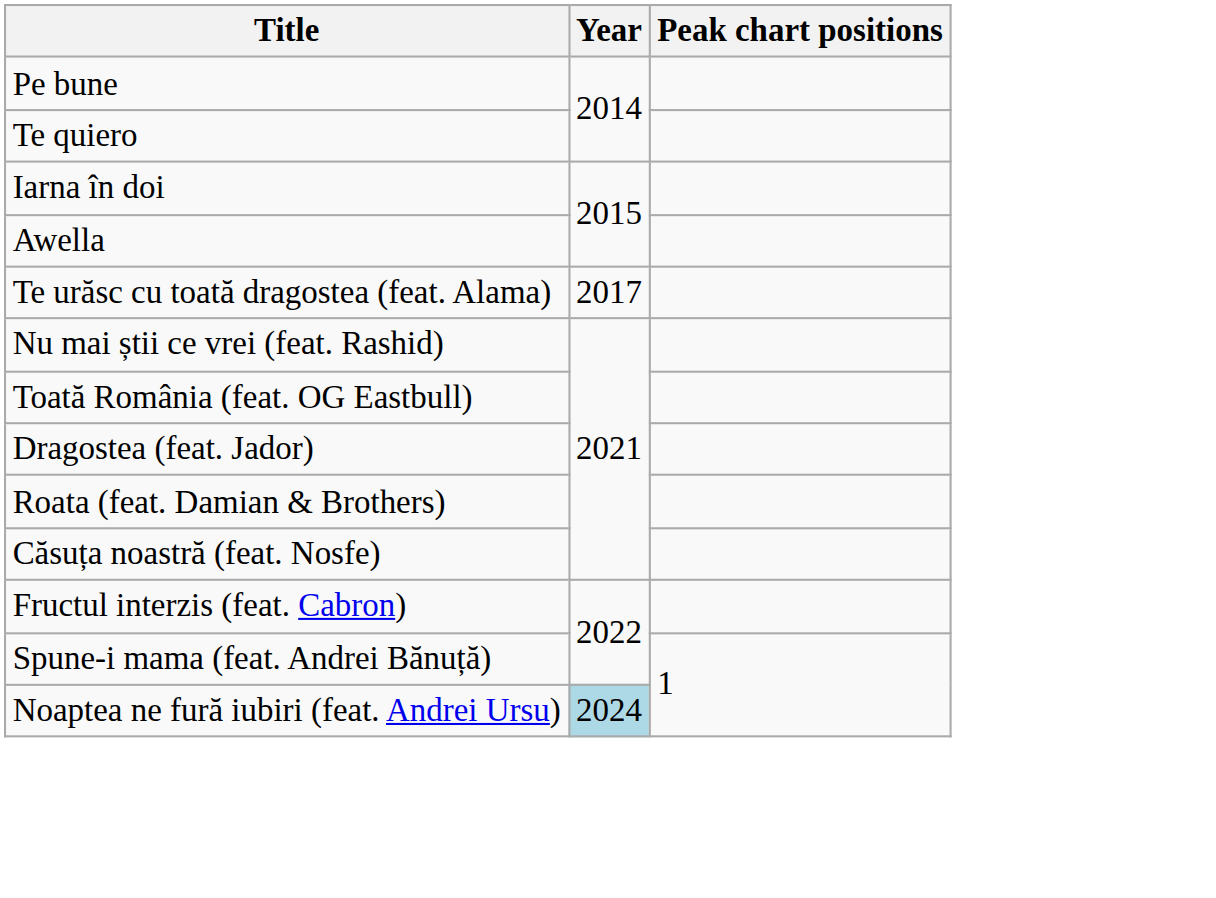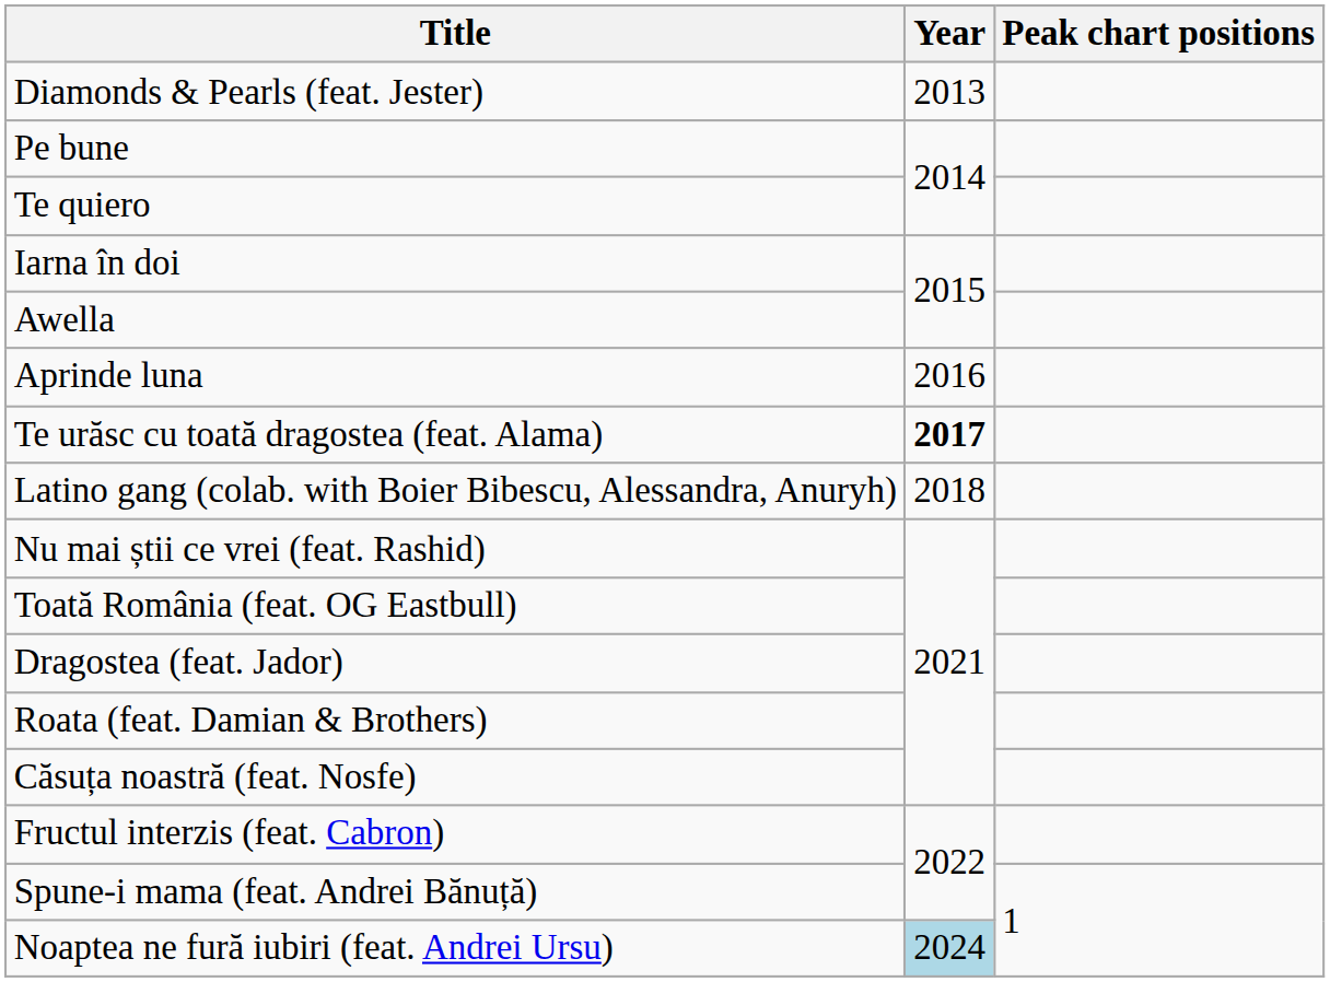 <table class="wikitable">
 <tr>
 <th>Title</th>
 <th>Year</th>
 <th>Peak chart positions</th>
+</tr>
+<tr>
+<td>Diamonds & Pearls (feat. Jester)</td>
+<td>2013</td>
+<td></td>
 </tr>
 <tr>
 <td>Pe bune</td>
 <td rowspan="2">2014</td>
 <td></td>
 </tr>
 <tr>
 <td>Te quiero</td>
 <td></td>
 </tr>
 <tr>
 <td>Iarna în doi</td>
 <td rowspan="2">2015</td>
 <td></td>
 </tr>
 <tr>
 <td>Awella</td>
 <td></td>
 </tr>
 <tr>
+<td>Aprinde luna</td>
+<td>2016</td>
+<td></td>
+</tr>
+<tr>
 <td>Te urăsc cu toată dragostea (feat. Alama)</td>
-<td>2017</td>
+<td><strong>2017</strong></td>
+<td></td>
+</tr>
+<tr>
+<td>Latino gang (colab. with Boier Bibescu, Alessandra, Anuryh)</td>
+<td>2018</td>
 <td></td>
 </tr>
 <tr>
 <td>Nu mai știi ce vrei (feat. Rashid)</td>
 <td rowspan="5">2021</td>
 <td></td>
 </tr>
 <tr>
 <td>Toată România (feat. OG Eastbull)</td>
 <td></td>
 </tr>
 <tr>
 <td>Dragostea (feat. Jador)</td>
 <td></td>
 </tr>
 <tr>
 <td>Roata (feat. Damian & Brothers)</td>
 <td></td>
 </tr>
 <tr>
 <td>Căsuța noastră (feat. Nosfe)</td>
 <td></td>
 </tr>
 <tr>
 <td>Fructul interzis (feat. <a href='#'>Cabron</a>)</td>
 <td rowspan="2">2022</td>
 <td></td>
 </tr>
 <tr>
 <td>Spune-i mama (feat. Andrei Bănuță)</td>
 <td rowspan="2">1</td>
 </tr>
 <tr>
 <td>Noaptea ne fură iubiri (feat. <a href='#'>Andrei Ursu</a>)</td>
 <td style="background: lightblue;">2024</td>
 </tr>
 </table>
